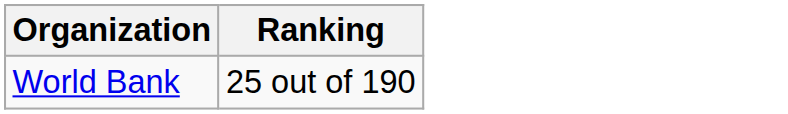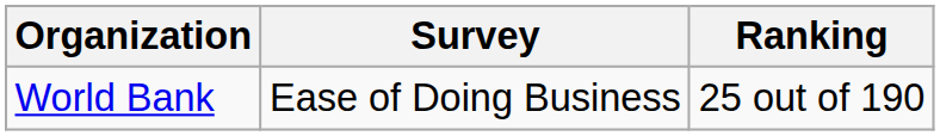 <table class="wikitable">
 <tr>
 <th>Organization</th>
+<th>Survey</th>
 <th>Ranking</th>
 </tr>
 <tr>
 <td><a href='#'>World Bank</a></td>
+<td>Ease of Doing Business</td>
 <td>25 out of 190</td>
 </tr>
 </table>
